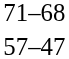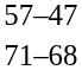 <table style="text-align:center">
 <tr>
 <th width=200></th>
 <th width=100></th>
 <th width=200></th>
 </tr>
 <tr>
 <td align=right><strong></strong></td>
-<td align=center>71–68</td>
+<td align=center>57–47</td>
 <td align=left></td>
 </tr>
 <tr>
 <td align=right><strong></strong></td>
-<td align=center>57–47</td>
+<td align=center>71–68</td>
 <td align=left></td>
 </tr>
 </table>
